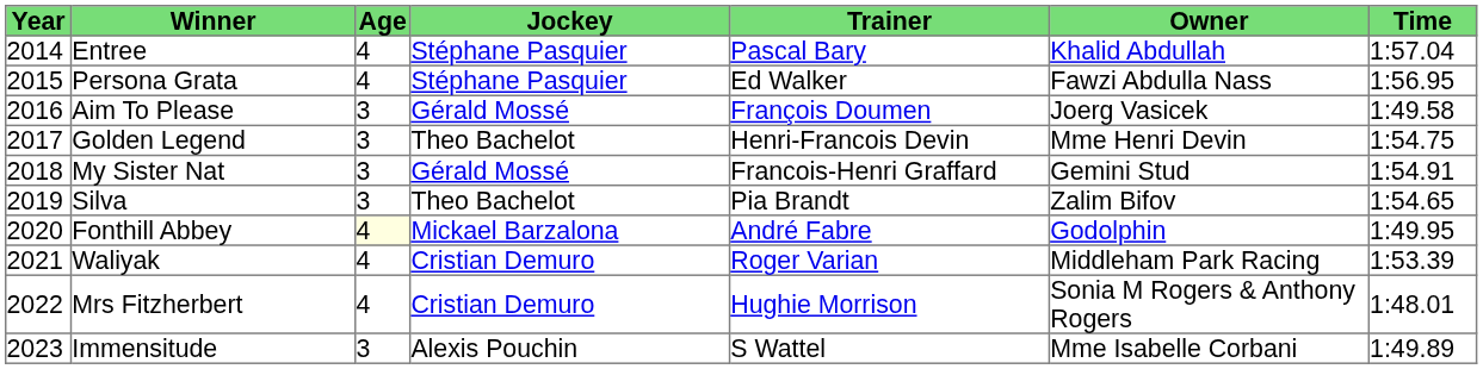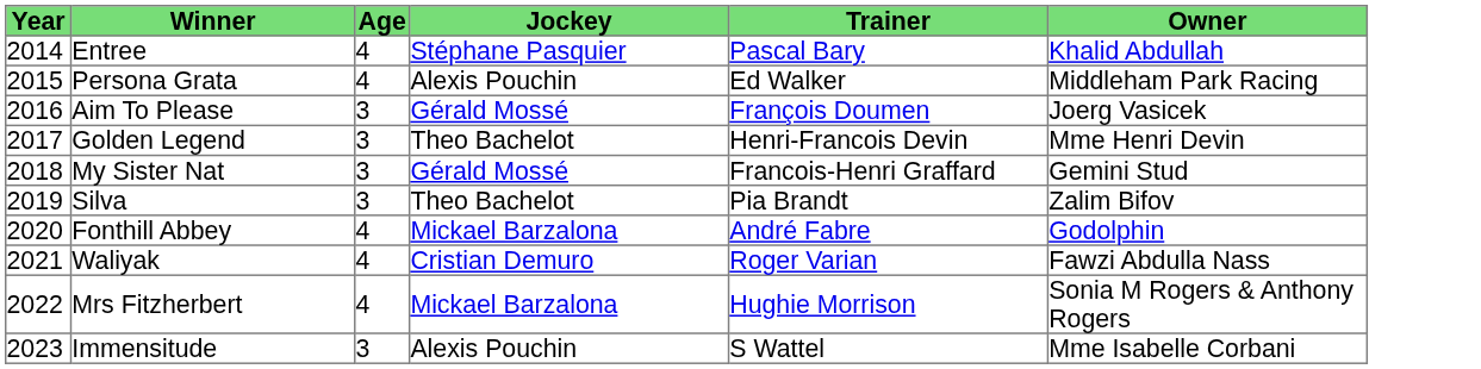 <table class = "sortable" | border="1" cellpadding="0" style="border-collapse: collapse; font-size:90%">
 <tr bgcolor="#77dd77" align="center">
 <th style="width:36px"><strong>Year</strong></th>
 <th style="width:160px"><strong>Winner</strong></th>
 <th style="width:30px"><strong>Age</strong></th>
 <th style="width:180px"><strong>Jockey</strong></th>
 <th style="width:180px"><strong>Trainer</strong></th>
 <th style="width:180px"><strong>Owner</strong></th>
-<th style="width:60px"><strong>Time</strong></th>
 </tr>
 <tr>
 <td>2014</td>
 <td>Entree</td>
 <td>4</td>
 <td><a href='#'>Stéphane Pasquier</a></td>
 <td><a href='#'>Pascal Bary</a></td>
 <td><a href='#'>Khalid Abdullah</a></td>
-<td>1:57.04</td>
 </tr>
 <tr>
 <td>2015</td>
 <td>Persona Grata</td>
 <td>4</td>
-<td><a href='#'>Stéphane Pasquier</a></td>
+<td>Alexis Pouchin</td>
 <td>Ed Walker</td>
-<td>Fawzi Abdulla Nass</td>
-<td>1:56.95</td>
+<td>Middleham Park Racing</td>
 </tr>
 <tr>
 <td>2016</td>
 <td>Aim To Please</td>
 <td>3</td>
 <td><a href='#'>Gérald Mossé</a></td>
 <td><a href='#'>François Doumen</a></td>
 <td>Joerg Vasicek</td>
-<td>1:49.58</td>
 </tr>
 <tr>
 <td>2017</td>
 <td>Golden Legend</td>
 <td>3</td>
 <td>Theo Bachelot</td>
 <td>Henri-Francois Devin</td>
 <td>Mme Henri Devin</td>
-<td>1:54.75</td>
 </tr>
 <tr>
 <td>2018</td>
 <td>My Sister Nat</td>
 <td>3</td>
 <td><a href='#'>Gérald Mossé</a></td>
 <td>Francois-Henri Graffard</td>
 <td>Gemini Stud</td>
-<td>1:54.91</td>
 </tr>
 <tr>
 <td>2019</td>
 <td>Silva</td>
 <td>3</td>
 <td>Theo Bachelot</td>
 <td>Pia Brandt</td>
 <td>Zalim Bifov</td>
-<td>1:54.65</td>
 </tr>
 <tr>
 <td>2020</td>
 <td>Fonthill Abbey</td>
-<td style="background: lightyellow;">4</td>
+<td>4</td>
 <td><a href='#'>Mickael Barzalona</a></td>
 <td><a href='#'>André Fabre</a></td>
 <td><a href='#'>Godolphin</a></td>
-<td>1:49.95</td>
 </tr>
 <tr>
 <td>2021</td>
 <td>Waliyak</td>
 <td>4</td>
 <td><a href='#'>Cristian Demuro</a></td>
 <td><a href='#'>Roger Varian</a></td>
-<td>Middleham Park Racing</td>
-<td>1:53.39</td>
+<td>Fawzi Abdulla Nass</td>
 </tr>
 <tr>
 <td>2022</td>
 <td>Mrs Fitzherbert</td>
 <td>4</td>
-<td><a href='#'>Cristian Demuro</a></td>
+<td><a href='#'>Mickael Barzalona</a></td>
 <td><a href='#'>Hughie Morrison</a></td>
 <td>Sonia M Rogers & Anthony Rogers</td>
-<td>1:48.01</td>
 </tr>
 <tr>
 <td>2023</td>
 <td>Immensitude</td>
 <td>3</td>
 <td>Alexis Pouchin</td>
 <td>S Wattel</td>
 <td>Mme Isabelle Corbani</td>
-<td>1:49.89</td>
 </tr>
 </table>
